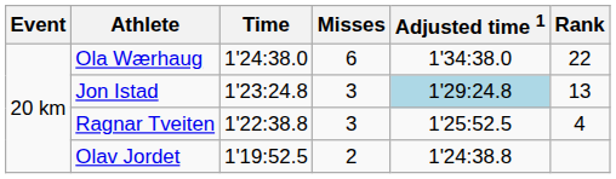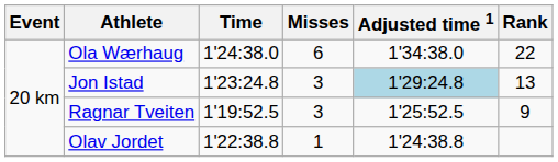 <table class="wikitable" style="font-size:90%">
 <tr>
 <th>Event</th>
 <th>Athlete</th>
 <th>Time</th>
 <th>Misses</th>
 <th>Adjusted time <sup>1</sup></th>
 <th>Rank</th>
 </tr>
 <tr>
 <td rowspan="4">20 km</td>
 <td><a href='#'>Ola Wærhaug</a></td>
 <td align="center">1'24:38.0</td>
 <td align="center">6</td>
 <td align="center">1'34:38.0</td>
 <td align="center">22</td>
 </tr>
 <tr>
 <td><a href='#'>Jon Istad</a></td>
 <td align="center">1'23:24.8</td>
 <td align="center">3</td>
 <td align="center" style="background: lightblue;">1'29:24.8</td>
 <td align="center">13</td>
 </tr>
 <tr>
 <td><a href='#'>Ragnar Tveiten</a></td>
-<td align="center">1'22:38.8</td>
+<td align="center">1'19:52.5</td>
 <td align="center">3</td>
 <td align="center">1'25:52.5</td>
-<td align="center">4</td>
+<td align="center">9</td>
 </tr>
 <tr>
 <td><a href='#'>Olav Jordet</a></td>
-<td align="center">1'19:52.5</td>
-<td align="center">2</td>
+<td align="center">1'22:38.8</td>
+<td align="center">1</td>
 <td align="center">1'24:38.8</td>
 <td align="center"></td>
 </tr>
 </table>
